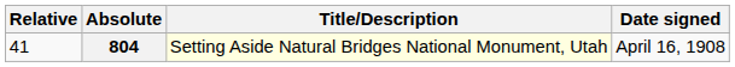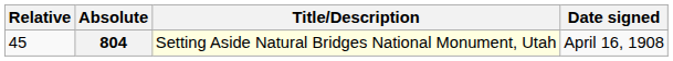 <table class="wikitable">
 <tr>
 <th>Relative </th>
 <th>Absolute </th>
 <th>Title/Description</th>
 <th>Date signed</th>
 </tr>
 <tr>
-<td>41</td>
+<td>45</td>
 <th>804</th>
 <td style="background: lightyellow;">Setting Aside Natural Bridges National Monument, Utah</td>
 <td>April 16, 1908</td>
 </tr>
 </table>
